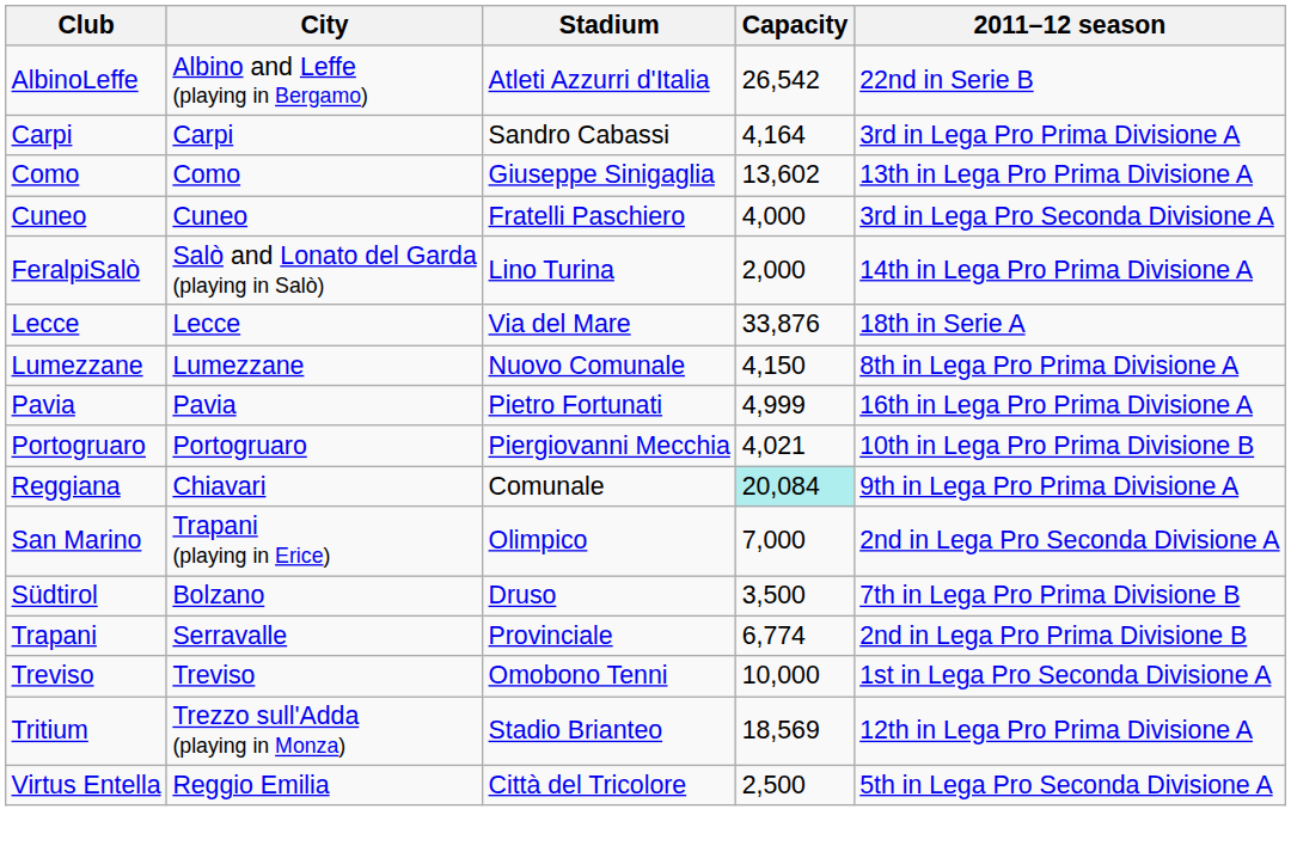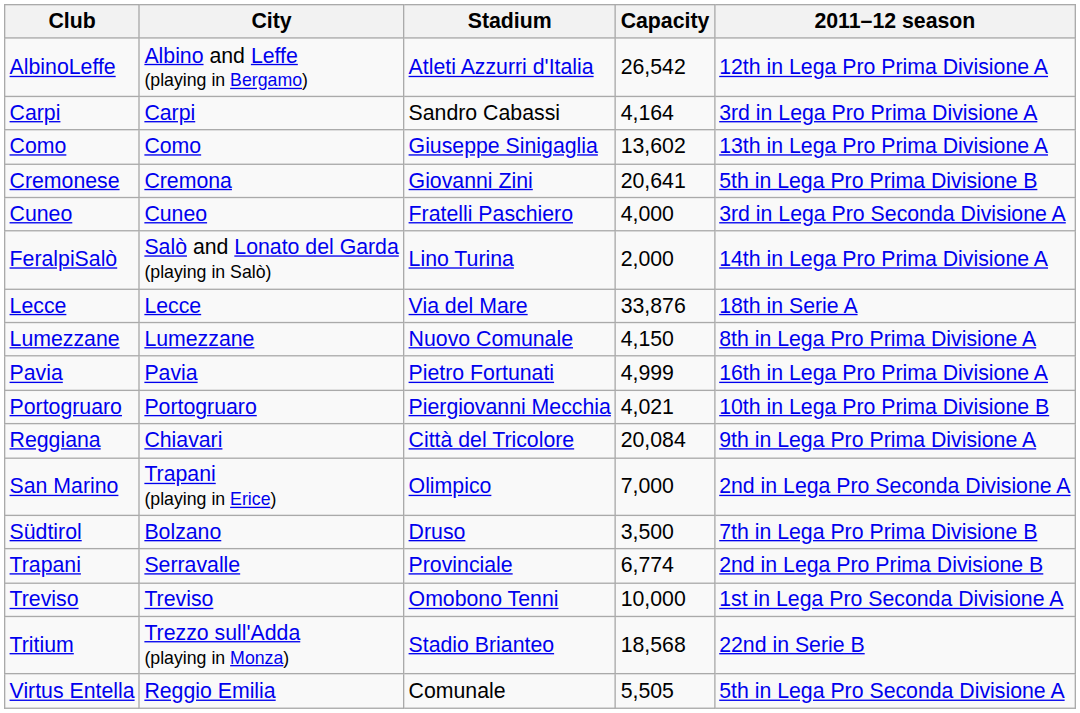 <table class="wikitable sortable">
 <tr>
 <th>Club</th>
 <th>City</th>
 <th>Stadium</th>
 <th>Capacity</th>
 <th>2011–12 season</th>
 </tr>
 <tr>
 <td><a href='#'>AlbinoLeffe</a></td>
 <td><a href='#'>Albino</a> and <a href='#'>Leffe</a><br><small>(playing in <a href='#'>Bergamo</a>)</small></td>
 <td><a href='#'>Atleti Azzurri d'Italia</a></td>
 <td>26,542</td>
-<td><a href='#'>22nd in Serie B</a></td>
+<td><a href='#'>12th in Lega Pro Prima Divisione A</a></td>
 </tr>
 <tr>
 <td><a href='#'>Carpi</a></td>
 <td><a href='#'>Carpi</a></td>
 <td>Sandro Cabassi</td>
 <td>4,164</td>
 <td><a href='#'>3rd in Lega Pro Prima Divisione A</a></td>
 </tr>
 <tr>
 <td><a href='#'>Como</a></td>
 <td><a href='#'>Como</a></td>
 <td><a href='#'>Giuseppe Sinigaglia</a></td>
 <td>13,602</td>
 <td><a href='#'>13th in Lega Pro Prima Divisione A</a></td>
+</tr>
+<tr>
+<td><a href='#'>Cremonese</a></td>
+<td><a href='#'>Cremona</a></td>
+<td><a href='#'>Giovanni Zini</a></td>
+<td>20,641</td>
+<td><a href='#'>5th in Lega Pro Prima Divisione B</a></td>
 </tr>
 <tr>
 <td><a href='#'>Cuneo</a></td>
 <td><a href='#'>Cuneo</a></td>
 <td><a href='#'>Fratelli Paschiero</a></td>
 <td>4,000</td>
 <td><a href='#'>3rd in Lega Pro Seconda Divisione A</a></td>
 </tr>
 <tr>
 <td><a href='#'>FeralpiSalò</a></td>
 <td><a href='#'>Salò</a> and <a href='#'>Lonato del Garda</a><br><small>(playing in Salò)</small></td>
 <td><a href='#'>Lino Turina</a></td>
 <td>2,000</td>
 <td><a href='#'>14th in Lega Pro Prima Divisione A</a></td>
 </tr>
 <tr>
 <td><a href='#'>Lecce</a></td>
 <td><a href='#'>Lecce</a></td>
 <td><a href='#'>Via del Mare</a></td>
 <td>33,876</td>
 <td><a href='#'>18th in Serie A</a></td>
 </tr>
 <tr>
 <td><a href='#'>Lumezzane</a></td>
 <td><a href='#'>Lumezzane</a></td>
 <td><a href='#'>Nuovo Comunale</a></td>
 <td>4,150</td>
 <td><a href='#'>8th in Lega Pro Prima Divisione A</a></td>
 </tr>
 <tr>
 <td><a href='#'>Pavia</a></td>
 <td><a href='#'>Pavia</a></td>
 <td><a href='#'>Pietro Fortunati</a></td>
 <td>4,999</td>
 <td><a href='#'>16th in Lega Pro Prima Divisione A</a></td>
 </tr>
 <tr>
 <td><a href='#'>Portogruaro</a></td>
 <td><a href='#'>Portogruaro</a></td>
 <td><a href='#'>Piergiovanni Mecchia</a></td>
 <td>4,021</td>
 <td><a href='#'>10th in Lega Pro Prima Divisione B</a></td>
 </tr>
 <tr>
 <td><a href='#'>Reggiana</a></td>
 <td><a href='#'>Chiavari</a></td>
-<td>Comunale</td>
-<td style="background: paleturquoise;">20,084</td>
+<td><a href='#'>Città del Tricolore</a></td>
+<td>20,084</td>
 <td><a href='#'>9th in Lega Pro Prima Divisione A</a></td>
 </tr>
 <tr>
 <td><a href='#'>San Marino</a></td>
 <td><a href='#'>Trapani</a><br><small>(playing in <a href='#'>Erice</a>)</small></td>
 <td><a href='#'>Olimpico</a></td>
 <td>7,000</td>
 <td><a href='#'>2nd in Lega Pro Seconda Divisione A</a></td>
 </tr>
 <tr>
 <td><a href='#'>Südtirol</a></td>
 <td><a href='#'>Bolzano</a></td>
 <td><a href='#'>Druso</a></td>
 <td>3,500</td>
 <td><a href='#'>7th in Lega Pro Prima Divisione B</a></td>
 </tr>
 <tr>
 <td><a href='#'>Trapani</a></td>
 <td><a href='#'>Serravalle</a></td>
 <td><a href='#'>Provinciale</a></td>
 <td>6,774</td>
 <td><a href='#'>2nd in Lega Pro Prima Divisione B</a></td>
 </tr>
 <tr>
 <td><a href='#'>Treviso</a></td>
 <td><a href='#'>Treviso</a></td>
 <td><a href='#'>Omobono Tenni</a></td>
 <td>10,000</td>
 <td><a href='#'>1st in Lega Pro Seconda Divisione A</a></td>
 </tr>
 <tr>
 <td><a href='#'>Tritium</a></td>
 <td><a href='#'>Trezzo sull'Adda</a><br><small>(playing in <a href='#'>Monza</a>)</small></td>
 <td><a href='#'>Stadio Brianteo</a></td>
-<td>18,569</td>
-<td><a href='#'>12th in Lega Pro Prima Divisione A</a></td>
+<td>18,568</td>
+<td><a href='#'>22nd in Serie B</a></td>
 </tr>
 <tr>
 <td><a href='#'>Virtus Entella</a></td>
 <td><a href='#'>Reggio Emilia</a></td>
-<td><a href='#'>Città del Tricolore</a></td>
-<td>2,500</td>
+<td>Comunale</td>
+<td>5,505</td>
 <td><a href='#'>5th in Lega Pro Seconda Divisione A</a></td>
 </tr>
 </table>
